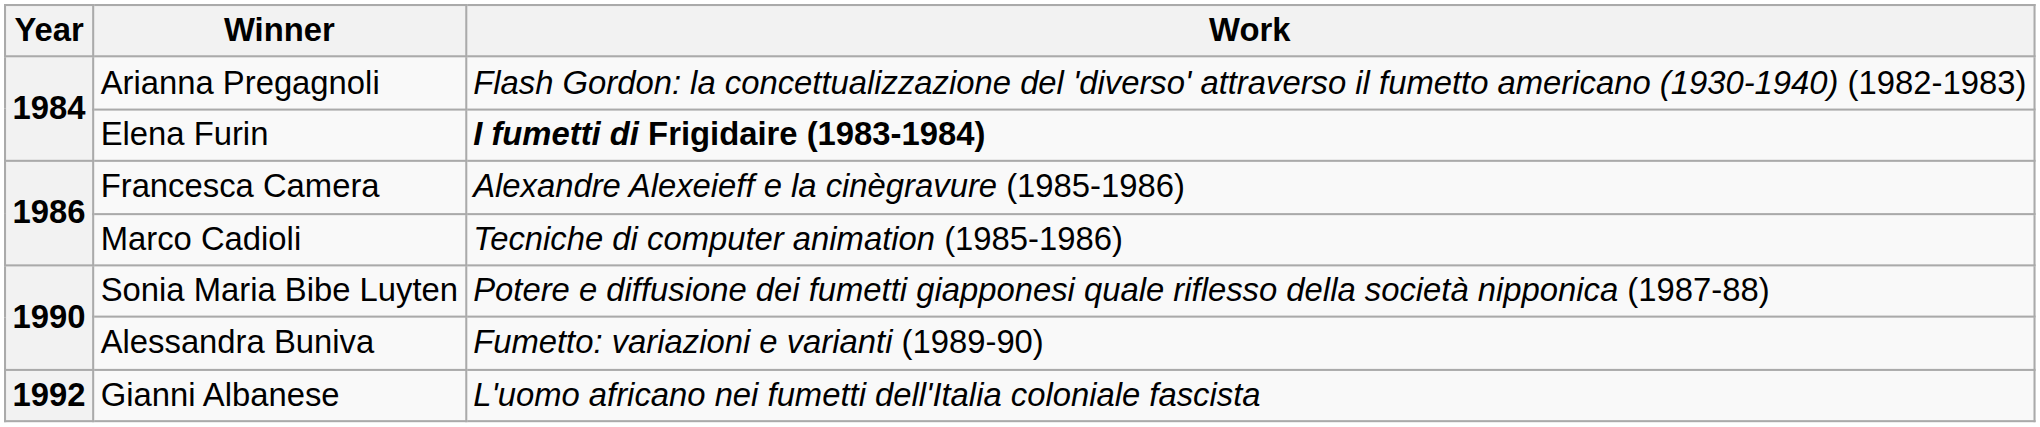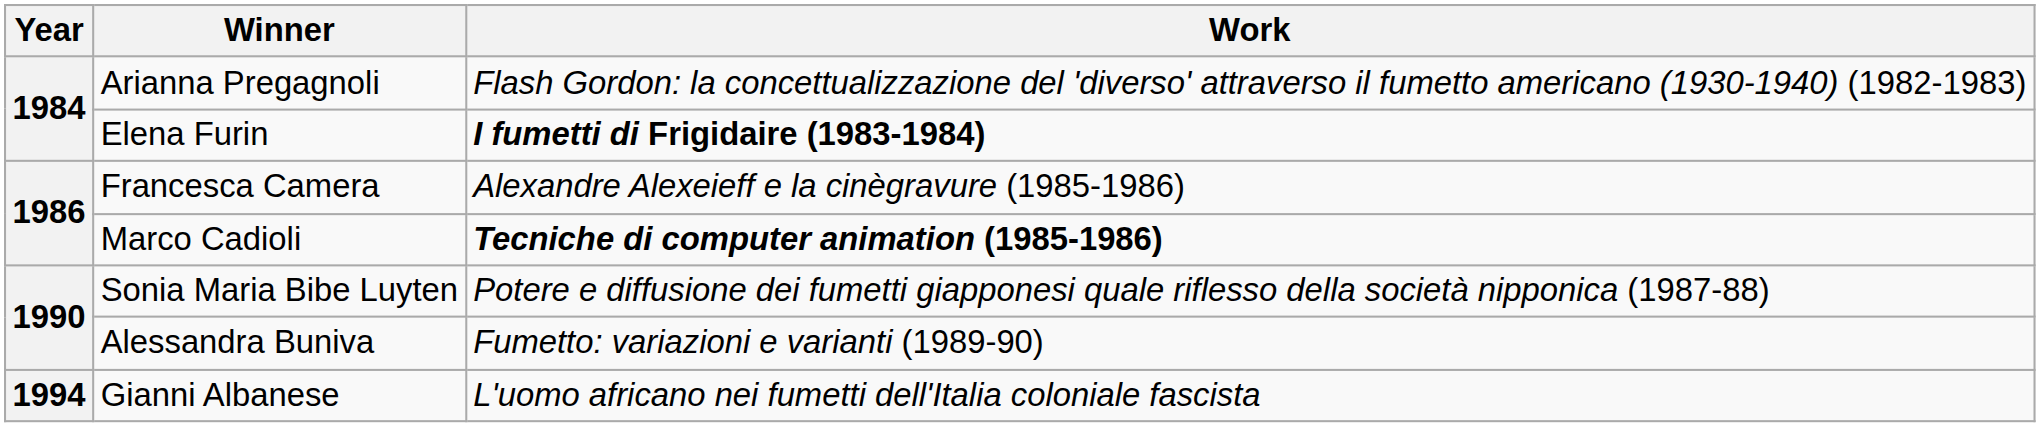 <table class="wikitable sortable">
 <tr>
 <th>Year</th>
 <th>Winner</th>
 <th>Work</th>
 </tr>
 <tr>
 <th rowspan=2>1984</th>
 <td>Arianna Pregagnoli</td>
 <td><em>Flash Gordon: la concettualizzazione del 'diverso' attraverso il fumetto americano (1930-1940)</em> (1982-1983)</td>
 </tr>
 <tr>
 <td>Elena Furin</td>
 <td><strong><em>I fumetti di</em> Frigidaire (1983-1984)</strong></td>
 </tr>
 <tr>
 <th rowspan=2>1986</th>
 <td>Francesca Camera</td>
 <td><em>Alexandre Alexeieff e la cinègravure</em> (1985-1986)</td>
 </tr>
 <tr>
 <td>Marco Cadioli</td>
-<td><em>Tecniche di computer animation</em> (1985-1986)</td>
+<td><strong><em>Tecniche di computer animation</em> (1985-1986)</strong></td>
 </tr>
 <tr>
 <th rowspan=2>1990</th>
 <td>Sonia Maria Bibe Luyten</td>
 <td><em>Potere e diffusione dei fumetti giapponesi quale riflesso della società nipponica</em> (1987-88)</td>
 </tr>
 <tr>
 <td>Alessandra Buniva</td>
 <td><em>Fumetto: variazioni e varianti</em> (1989-90)</td>
 </tr>
 <tr>
-<th>1992</th>
+<th>1994</th>
 <td>Gianni Albanese</td>
 <td><em>L'uomo africano nei fumetti dell'Italia coloniale fascista</em></td>
 </tr>
 </table>
